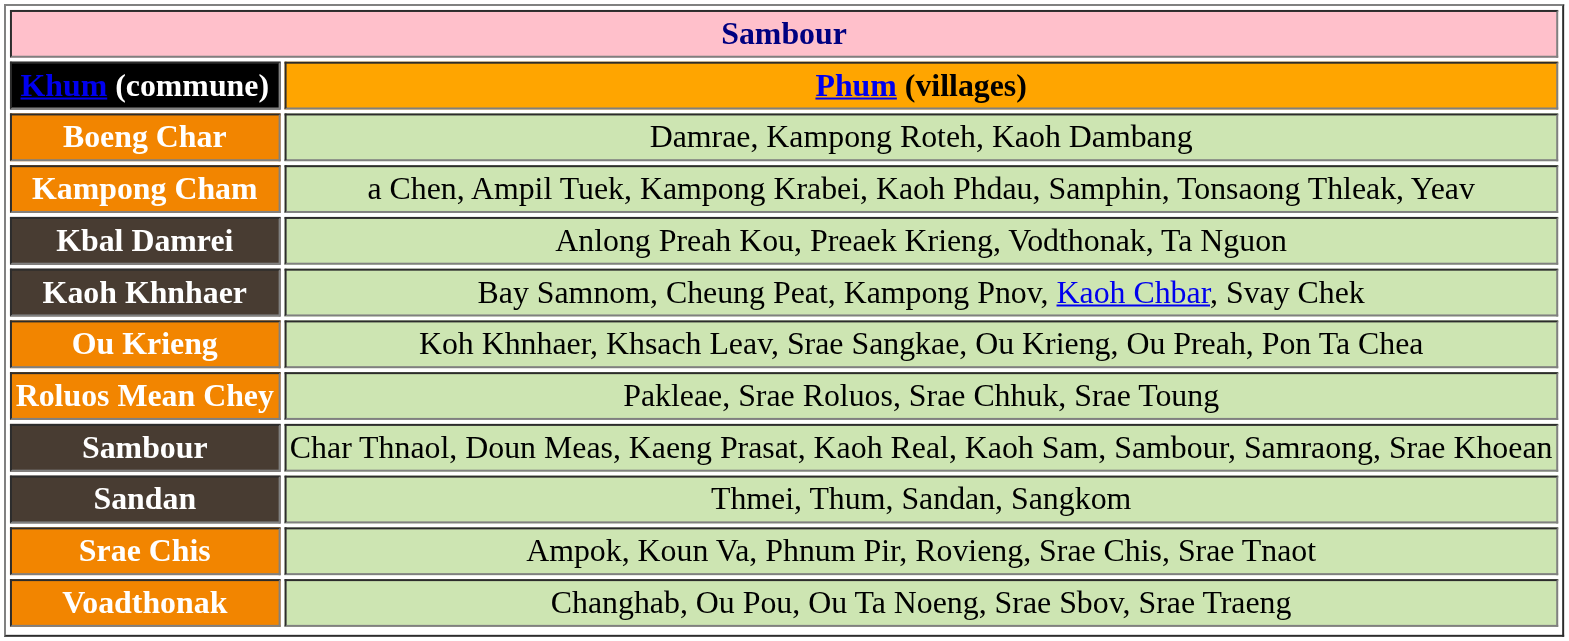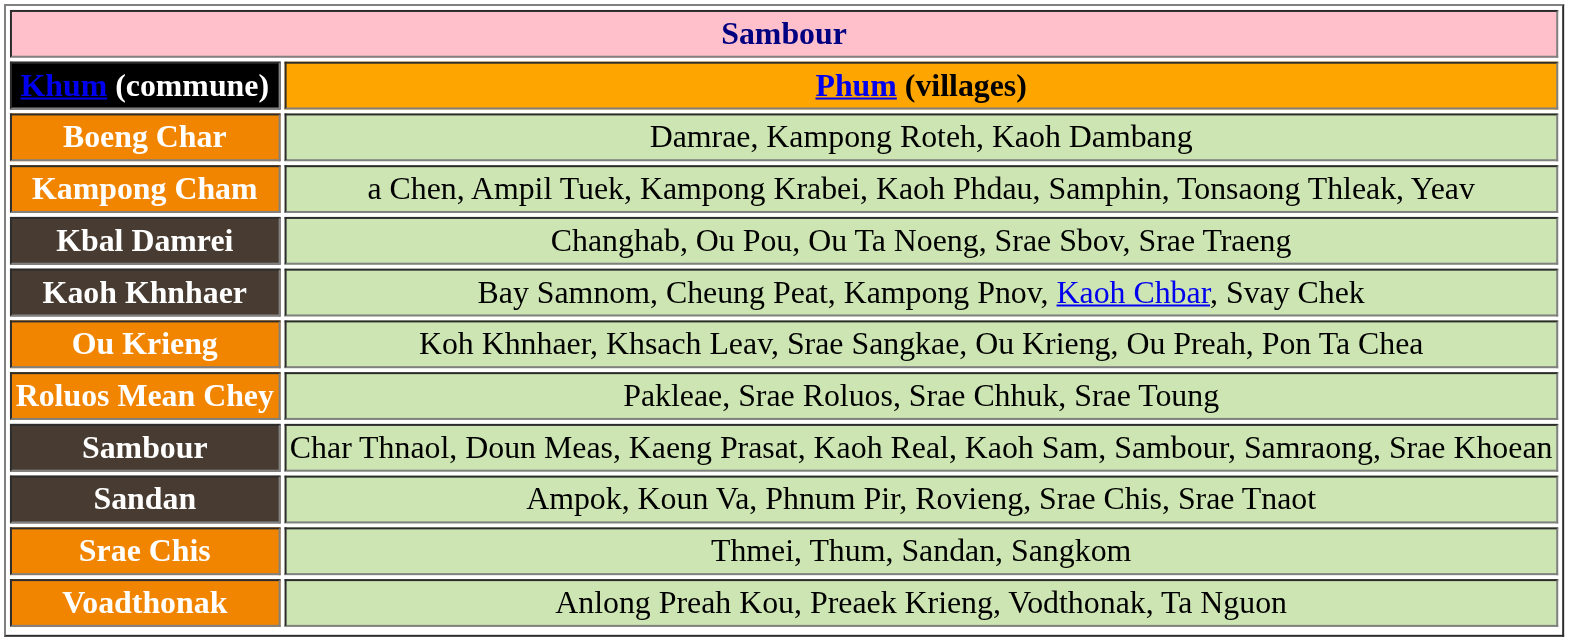 <table border="1" cellpadding="2" align="center">
 <tr>
 <td colspan="3" align="center" style="background:pink; color:navy"><strong>Sambour</strong></td>
 </tr>
 <tr>
 <th style="background:black; color:white"><a href='#'>Khum</a> (commune)</th>
 <th style="background:orange; color:black"><a href='#'>Phum</a> (villages)</th>
 </tr>
 <tr>
 <td style="background:#F28500; color:white" align="center"><strong>Boeng Char</strong></td>
 <td style="background:#CDE5B2" align="center">Damrae, Kampong Roteh, Kaoh Dambang</td>
 </tr>
 <tr>
 <td style="background:#F28500; color:white" align="center"><strong>Kampong Cham</strong></td>
 <td style="background:#CDE5B2" align="center">a Chen, Ampil Tuek, Kampong Krabei, Kaoh Phdau, Samphin, Tonsaong Thleak, Yeav</td>
 </tr>
 <tr>
 <td style="background:#483C32; color:white" align="center"><strong>Kbal Damrei</strong></td>
-<td style="background:#CDE5B2" align="center">Anlong Preah Kou, Preaek Krieng, Vodthonak, Ta Nguon</td>
+<td style="background:#CDE5B2" align="center">Changhab, Ou Pou, Ou Ta Noeng, Srae Sbov, Srae Traeng</td>
 </tr>
 <tr>
 <td style="background:#483C32; color:white" align="center"><strong>Kaoh Khnhaer</strong></td>
 <td style="background:#CDE5B2" align="center">Bay Samnom, Cheung Peat, Kampong Pnov, <a href='#'>Kaoh Chbar</a>, Svay Chek</td>
 </tr>
 <tr>
 <td style="background:#F28500; color:white" align="center"><strong>Ou Krieng</strong></td>
 <td style="background:#CDE5B2" align="center">Koh Khnhaer, Khsach Leav, Srae Sangkae, Ou Krieng, Ou Preah, Pon Ta Chea</td>
 </tr>
 <tr>
 <td style="background:#F28500; color:white" align="center"><strong>Roluos Mean Chey</strong></td>
 <td style="background:#CDE5B2" align="center">Pakleae, Srae Roluos, Srae Chhuk, Srae Toung</td>
 </tr>
 <tr>
 <td style="background:#483C32; color:white" align="center"><strong>Sambour</strong></td>
 <td style="background:#CDE5B2" align="center">Char Thnaol, Doun Meas, Kaeng Prasat, Kaoh Real, Kaoh Sam, Sambour, Samraong, Srae Khoean</td>
 </tr>
 <tr>
 <td style="background:#483C32; color:white" align="center"><strong>Sandan</strong></td>
+<td style="background:#CDE5B2" align="center">Ampok, Koun Va, Phnum Pir, Rovieng, Srae Chis, Srae Tnaot</td>
+</tr>
+<tr>
+<td style="background:#F28500; color:white" align="center"><strong>Srae Chis</strong></td>
 <td style="background:#CDE5B2" align="center">Thmei, Thum, Sandan, Sangkom</td>
 </tr>
 <tr>
-<td style="background:#F28500; color:white" align="center"><strong>Srae Chis</strong></td>
-<td style="background:#CDE5B2" align="center">Ampok, Koun Va, Phnum Pir, Rovieng, Srae Chis, Srae Tnaot</td>
-</tr>
-<tr>
 <td style="background:#F28500; color:white" align="center"><strong>Voadthonak</strong></td>
-<td style="background:#CDE5B2" align="center">Changhab, Ou Pou, Ou Ta Noeng, Srae Sbov, Srae Traeng</td>
+<td style="background:#CDE5B2" align="center">Anlong Preah Kou, Preaek Krieng, Vodthonak, Ta Nguon</td>
 </tr>
 <tr>
 </tr>
 </table>
